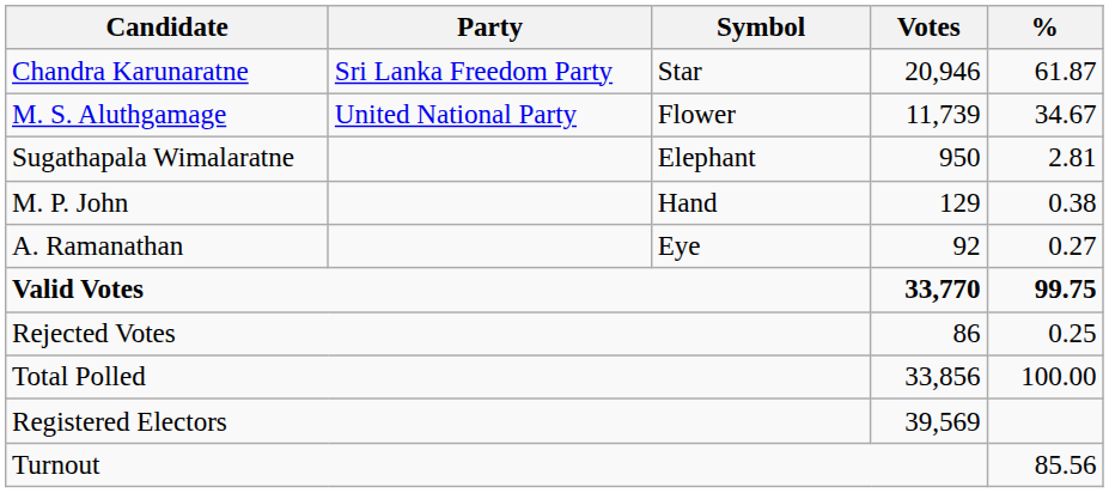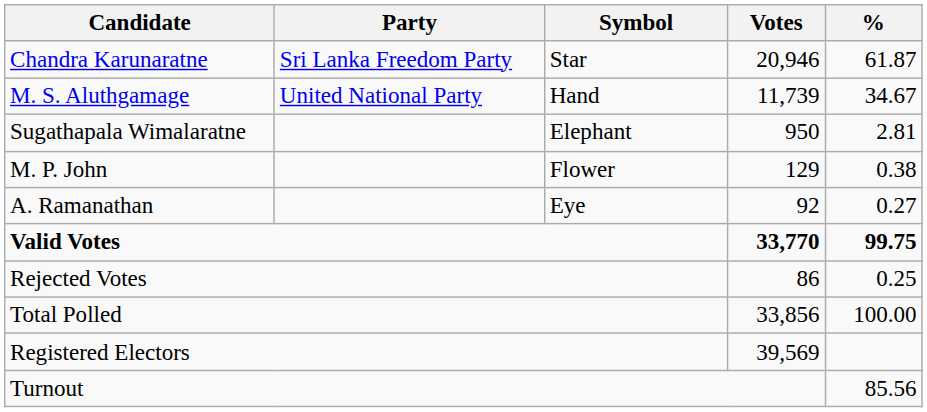 <table class="wikitable" border="1" style="text-align:right;">
 <tr>
 <th align=left width="180">Candidate</th>
 <th align=left width="180">Party</th>
 <th align=left width="120">Symbol</th>
 <th align=left width="60">Votes</th>
 <th align=left width="60">%</th>
 </tr>
 <tr>
 <td align=left><a href='#'>Chandra Karunaratne</a></td>
 <td align=left><a href='#'>Sri Lanka Freedom Party</a></td>
 <td align=left>Star</td>
 <td>20,946</td>
 <td>61.87</td>
 </tr>
 <tr>
 <td align=left><a href='#'>M. S. Aluthgamage</a></td>
 <td align=left><a href='#'>United National Party</a></td>
-<td align=left>Flower</td>
+<td align=left>Hand</td>
 <td>11,739</td>
 <td>34.67</td>
 </tr>
 <tr>
 <td align=left>Sugathapala Wimalaratne</td>
 <td align=left></td>
 <td align=left>Elephant</td>
 <td>950</td>
 <td>2.81</td>
 </tr>
 <tr>
 <td align=left>M. P. John</td>
 <td align=left></td>
-<td align=left>Hand</td>
+<td align=left>Flower</td>
 <td>129</td>
 <td>0.38</td>
 </tr>
 <tr>
 <td align=left>A. Ramanathan</td>
 <td align=left></td>
 <td align=left>Eye</td>
 <td>92</td>
 <td>0.27</td>
 </tr>
 <tr>
 <td align=left colspan=3><strong>Valid Votes</strong></td>
 <td><strong>33,770</strong></td>
 <td><strong>99.75</strong></td>
 </tr>
 <tr>
 <td align=left colspan=3>Rejected Votes</td>
 <td>86</td>
 <td>0.25</td>
 </tr>
 <tr>
 <td align=left colspan=3>Total Polled</td>
 <td>33,856</td>
 <td>100.00</td>
 </tr>
 <tr>
 <td align=left colspan=3>Registered Electors</td>
 <td>39,569</td>
 <td></td>
 </tr>
 <tr>
 <td align=left colspan=4>Turnout</td>
 <td>85.56</td>
 </tr>
 </table>
